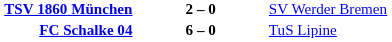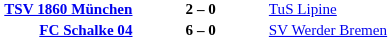 <table width=100% cellspacing=1>
 <tr>
 <th width=25%></th>
 <th width=10%></th>
 <th width=25%></th>
 <th></th>
 </tr>
 <tr style=font-size:90%>
 <td align=right><strong><a href='#'>TSV 1860 München</a></strong></td>
 <td align=center><strong>2 – 0</strong></td>
-<td><a href='#'>SV Werder Bremen</a></td>
+<td><a href='#'>TuS Lipine</a></td>
 </tr>
 <tr style=font-size:90%>
 <td align=right><strong><a href='#'>FC Schalke 04</a></strong></td>
 <td align=center><strong>6 – 0</strong></td>
-<td><a href='#'>TuS Lipine</a></td>
+<td><a href='#'>SV Werder Bremen</a></td>
 </tr>
 </table>
